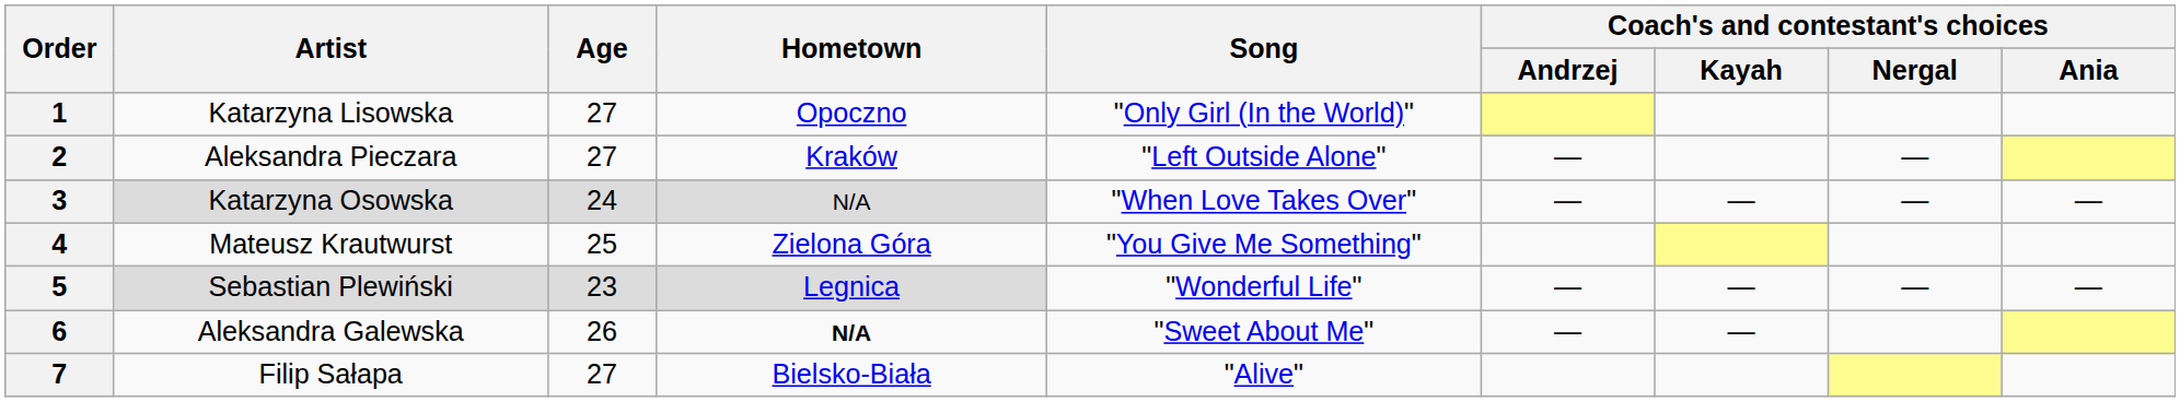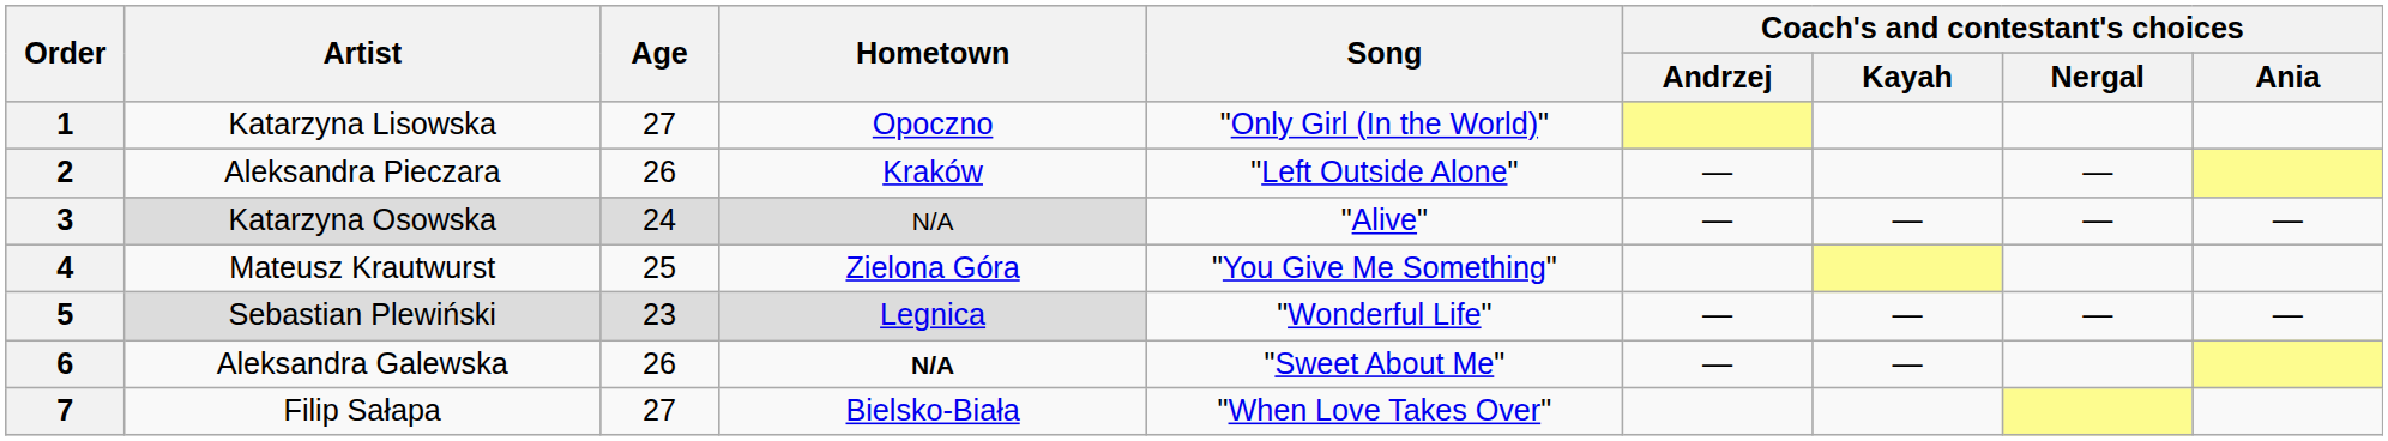 <table class="wikitable" style="text-align:center; width:100%;">
 <tr>
 <th scope="col" rowspan="2" style="width:05%;">Order</th>
 <th scope="col" rowspan="2" style="width:20%;">Artist</th>
 <th scope="col" rowspan="2" style="width:05%;">Age</th>
 <th scope="col" rowspan="2" style="width:18%;">Hometown</th>
 <th scope="col" rowspan="2" style="width:20%;">Song</th>
 <th scope="col" colspan="4" style="width:32%;">Coach's and contestant's choices</th>
 </tr>
 <tr>
 <th style="width:08%;">Andrzej</th>
 <th style="width:08%;">Kayah</th>
 <th style="width:08%;">Nergal</th>
 <th style="width:08%;">Ania</th>
 </tr>
 <tr>
 <th>1</th>
 <td>Katarzyna Lisowska</td>
 <td>27</td>
 <td><a href='#'>Opoczno</a></td>
 <td>"<a href='#'>Only Girl (In the World)</a>"</td>
 <td style="background:#fdfc8f;"><strong></strong></td>
 <td><strong></strong></td>
 <td><strong></strong></td>
 <td><strong></strong></td>
 </tr>
 <tr>
 <th>2</th>
 <td>Aleksandra Pieczara</td>
-<td>27</td>
+<td>26</td>
 <td><a href='#'>Kraków</a></td>
 <td>"<a href='#'>Left Outside Alone</a>"</td>
 <td>—</td>
 <td><strong></strong></td>
 <td>—</td>
 <td style="background:#fdfc8f;"><strong></strong></td>
 </tr>
 <tr>
 <th>3</th>
 <td style="background:#DCDCDC;">Katarzyna Osowska</td>
 <td style="background:#DCDCDC;">24</td>
 <td style="background:#DCDCDC;"><small>N/A</small></td>
-<td>"<a href='#'>When Love Takes Over</a>"</td>
+<td>"<a href='#'>Alive</a>"</td>
 <td>—</td>
 <td>—</td>
 <td>—</td>
 <td>—</td>
 </tr>
 <tr>
 <th>4</th>
 <td>Mateusz Krautwurst</td>
 <td>25</td>
 <td><a href='#'>Zielona Góra</a></td>
 <td>"<a href='#'>You Give Me Something</a>"</td>
 <td><strong></strong></td>
 <td style="background:#fdfc8f;"><strong></strong></td>
 <td><strong></strong> </td>
 <td><strong></strong></td>
 </tr>
 <tr>
 <th>5</th>
 <td style="background:#DCDCDC;">Sebastian Plewiński</td>
 <td style="background:#DCDCDC;">23</td>
 <td style="background:#DCDCDC;"><a href='#'>Legnica</a></td>
 <td>"<a href='#'>Wonderful Life</a>"</td>
 <td>—</td>
 <td>—</td>
 <td>—</td>
 <td>—</td>
 </tr>
 <tr>
 <th>6</th>
 <td>Aleksandra Galewska</td>
 <td>26</td>
 <td><strong><small>N/A</small></strong></td>
 <td>"<a href='#'>Sweet About Me</a>"</td>
 <td>—</td>
 <td>—</td>
 <td><strong></strong></td>
 <td style="background:#fdfc8f;"><strong></strong></td>
 </tr>
 <tr>
 <th>7</th>
 <td>Filip Sałapa</td>
 <td>27</td>
 <td><a href='#'>Bielsko-Biała</a></td>
-<td>"<a href='#'>Alive</a>"</td>
+<td>"<a href='#'>When Love Takes Over</a>"</td>
 <td><strong></strong></td>
 <td><strong></strong></td>
 <td style="background:#fdfc8f;"><strong></strong></td>
 <td><strong></strong></td>
 </tr>
 </table>
